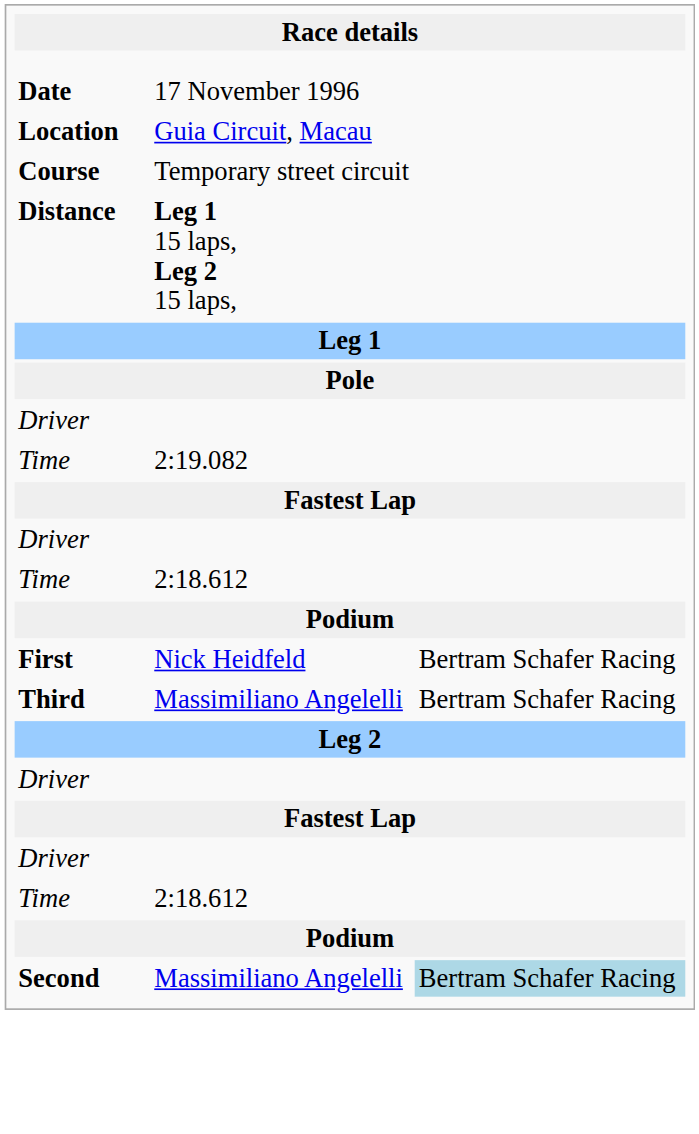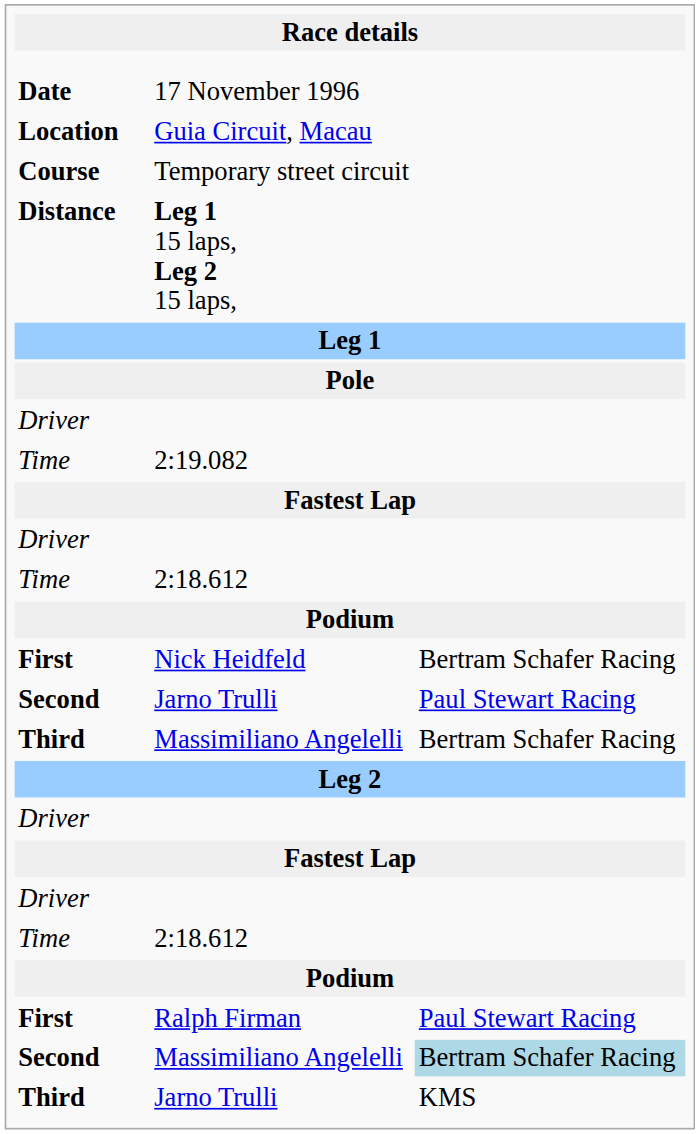 <table class="infobox" align="right" cellpadding="2" style="float:right; width: 26em; ">
 <tr>
 <th colspan="3" bgcolor="#efefef">Race details</th>
 </tr>
 <tr>
 <td colspan="3" style="text-align:center;"></td>
 </tr>
 <tr>
 <td colspan="3" style="text-align:center;"></td>
 </tr>
 <tr>
 <td style="width: 20%;"><strong>Date</strong></td>
 <td>17 November 1996</td>
 </tr>
 <tr>
 <td><strong>Location</strong></td>
 <td colspan=2><a href='#'>Guia Circuit</a>, <a href='#'>Macau</a></td>
 </tr>
 <tr>
 <td><strong>Course</strong></td>
 <td colspan=2>Temporary street circuit<br></td>
 </tr>
 <tr>
 <td><strong>Distance</strong></td>
 <td colspan=2><strong>Leg 1</strong><br>15 laps, <br><strong>Leg 2</strong><br>15 laps, </td>
 </tr>
 <tr>
 <td colspan="3" style="text-align:center; background-color:#99ccff"><strong>Leg 1</strong></td>
 </tr>
 <tr>
 <th colspan="3" bgcolor="#efefef">Pole</th>
 </tr>
 <tr>
 <td><em>Driver</em></td>
 <td></td>
 <td></td>
 </tr>
 <tr>
 <td><em>Time</em></td>
 <td colspan=2>2:19.082</td>
 </tr>
 <tr>
 <th colspan="3" bgcolor="#efefef">Fastest Lap</th>
 </tr>
 <tr>
 <td><em>Driver</em></td>
 <td></td>
 <td></td>
 </tr>
 <tr>
 <td><em>Time</em></td>
 <td colspan=2>2:18.612</td>
 </tr>
 <tr>
 <th colspan="3" bgcolor="#efefef">Podium</th>
 </tr>
 <tr>
 <td><strong>First</strong></td>
 <td> <a href='#'>Nick Heidfeld</a></td>
 <td>Bertram Schafer Racing</td>
 </tr>
 <tr>
+<td><strong>Second</strong></td>
+<td> <a href='#'>Jarno Trulli</a></td>
+<td><a href='#'>Paul Stewart Racing</a></td>
+</tr>
+<tr>
 <td><strong>Third</strong></td>
 <td> <a href='#'>Massimiliano Angelelli</a></td>
 <td>Bertram Schafer Racing</td>
 </tr>
 <tr>
 <td colspan="3" style="text-align:center; background-color:#99ccff"><strong>Leg 2</strong></td>
 </tr>
 <tr>
 <td><em>Driver</em></td>
 <td></td>
 <td></td>
 </tr>
 <tr>
 <th colspan="3" bgcolor="#efefef">Fastest Lap</th>
 </tr>
 <tr>
 <td><em>Driver</em></td>
 <td></td>
 <td></td>
 </tr>
 <tr>
 <td><em>Time</em></td>
 <td colspan=2>2:18.612</td>
 </tr>
 <tr>
 <th colspan="3" bgcolor="#efefef">Podium</th>
 </tr>
 <tr>
+<td><strong>First</strong></td>
+<td> <a href='#'>Ralph Firman</a></td>
+<td><a href='#'>Paul Stewart Racing</a></td>
+</tr>
+<tr>
 <td><strong>Second</strong></td>
 <td> <a href='#'>Massimiliano Angelelli</a></td>
 <td style="background: lightblue;">Bertram Schafer Racing</td>
 </tr>
 <tr>
+<td><strong>Third</strong></td>
+<td> <a href='#'>Jarno Trulli</a></td>
+<td>KMS</td>
+</tr>
+<tr>
 </tr>
 </table>
